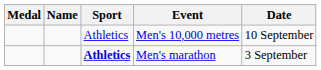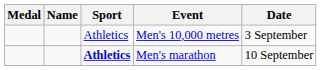 <table class="wikitable sortable" style="font-size:90%">
 <tr>
 <th>Medal</th>
 <th>Name</th>
 <th>Sport</th>
 <th>Event</th>
 <th>Date</th>
 </tr>
 <tr>
 <td></td>
 <td></td>
 <td><a href='#'>Athletics</a></td>
 <td><a href='#'>Men's 10,000 metres</a></td>
-<td>10 September</td>
+<td>3 September</td>
 </tr>
 <tr>
 <td></td>
 <td></td>
 <td><strong><a href='#'>Athletics</a></strong></td>
 <td><a href='#'>Men's marathon</a></td>
-<td>3 September</td>
+<td>10 September</td>
 </tr>
 </table>
